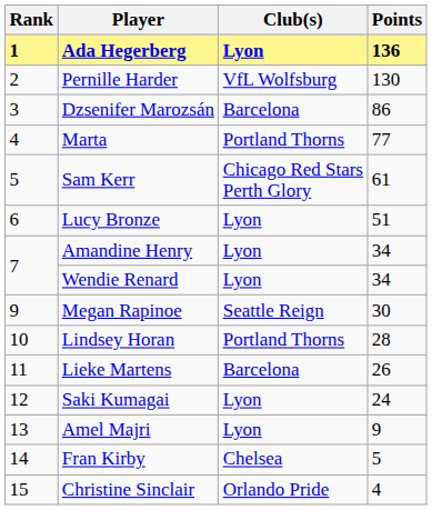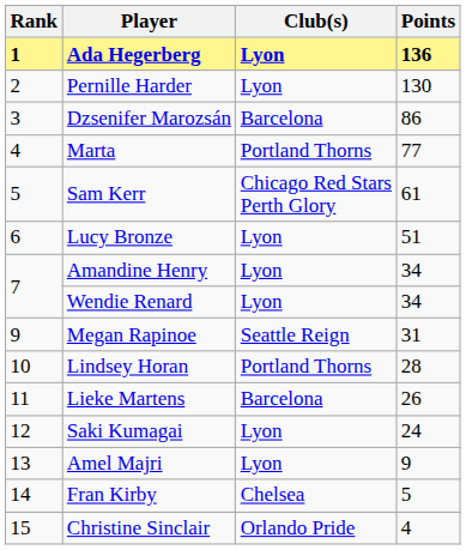 <table class="wikitable plainrowheaders sortable">
 <tr>
 <th>Rank</th>
 <th>Player</th>
 <th>Club(s)</th>
 <th>Points</th>
 </tr>
 <tr style="background-color: #FFF68F; font-weight: bold;">
 <td>1</td>
 <td> <a href='#'>Ada Hegerberg</a></td>
 <td> <a href='#'>Lyon</a></td>
 <td>136</td>
 </tr>
 <tr>
 <td>2</td>
 <td> <a href='#'>Pernille Harder</a></td>
-<td> <a href='#'>VfL Wolfsburg</a></td>
+<td> <a href='#'>Lyon</a></td>
 <td>130</td>
 </tr>
 <tr>
 <td>3</td>
 <td> <a href='#'>Dzsenifer Marozsán</a></td>
 <td> <a href='#'>Barcelona</a></td>
 <td>86</td>
 </tr>
 <tr>
 <td>4</td>
 <td> <a href='#'>Marta</a></td>
 <td> <a href='#'>Portland Thorns</a></td>
 <td>77</td>
 </tr>
 <tr>
 <td>5</td>
 <td> <a href='#'>Sam Kerr</a></td>
 <td> <a href='#'>Chicago Red Stars</a><br> <a href='#'>Perth Glory</a></td>
 <td>61</td>
 </tr>
 <tr>
 <td>6</td>
 <td> <a href='#'>Lucy Bronze</a></td>
 <td> <a href='#'>Lyon</a></td>
 <td>51</td>
 </tr>
 <tr>
 <td rowspan="2">7</td>
 <td> <a href='#'>Amandine Henry</a></td>
 <td> <a href='#'>Lyon</a></td>
 <td>34</td>
 </tr>
 <tr>
 <td> <a href='#'>Wendie Renard</a></td>
 <td> <a href='#'>Lyon</a></td>
 <td>34</td>
 </tr>
 <tr>
 <td>9</td>
 <td> <a href='#'>Megan Rapinoe</a></td>
 <td> <a href='#'>Seattle Reign</a></td>
-<td>30</td>
+<td>31</td>
 </tr>
 <tr>
 <td>10</td>
 <td> <a href='#'>Lindsey Horan</a></td>
 <td> <a href='#'>Portland Thorns</a></td>
 <td>28</td>
 </tr>
 <tr>
 <td>11</td>
 <td> <a href='#'>Lieke Martens</a></td>
 <td> <a href='#'>Barcelona</a></td>
 <td>26</td>
 </tr>
 <tr>
 <td>12</td>
 <td> <a href='#'>Saki Kumagai</a></td>
 <td> <a href='#'>Lyon</a></td>
 <td>24</td>
 </tr>
 <tr>
 <td>13</td>
 <td> <a href='#'>Amel Majri</a></td>
 <td> <a href='#'>Lyon</a></td>
 <td>9</td>
 </tr>
 <tr>
 <td>14</td>
 <td> <a href='#'>Fran Kirby</a></td>
 <td> <a href='#'>Chelsea</a></td>
 <td>5</td>
 </tr>
 <tr>
 <td>15</td>
 <td> <a href='#'>Christine Sinclair</a></td>
 <td> <a href='#'>Orlando Pride</a></td>
 <td>4</td>
 </tr>
 </table>
